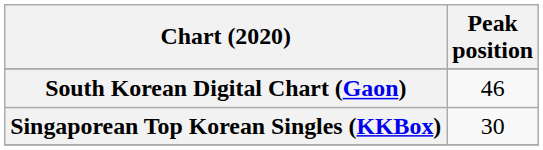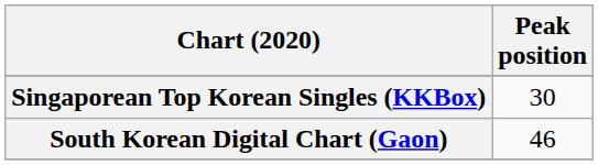 <table class="wikitable sortable plainrowheaders" style="text-align:center">
 <tr>
 <th scope="col">Chart (2020)</th>
 <th scope="col">Peak<br>position</th>
 </tr>
 <tr>
 </tr>
 <tr>
+<th scope="row">Singaporean Top Korean Singles (<a href='#'>KKBox</a>)</th>
+<td>30</td>
+</tr>
+<tr>
 <th scope="row">South Korean Digital Chart (<a href='#'>Gaon</a>)</th>
 <td>46</td>
 </tr>
 <tr>
-<th scope="row">Singaporean Top Korean Singles (<a href='#'>KKBox</a>)</th>
-<td>30</td>
-</tr>
-<tr>
 </tr>
 </table>
